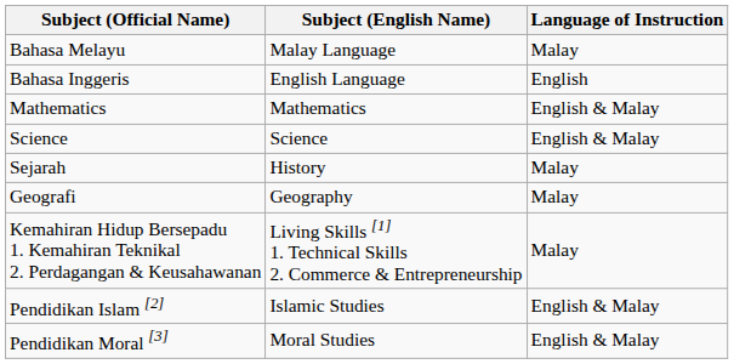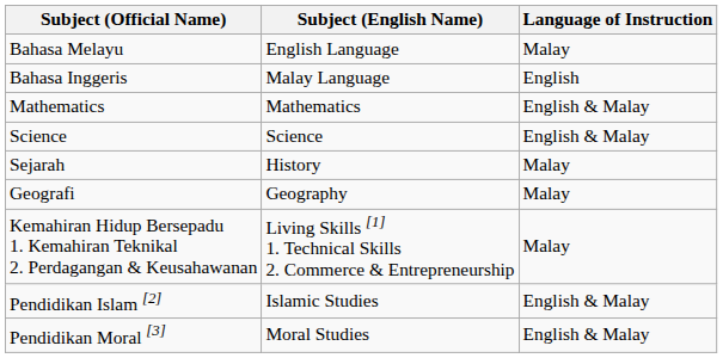 <table class="wikitable">
 <tr>
 <th>Subject (Official Name)</th>
 <th>Subject (English Name)</th>
 <th>Language of Instruction</th>
 </tr>
 <tr>
 <td>Bahasa Melayu</td>
-<td>Malay Language</td>
+<td>English Language</td>
 <td>Malay</td>
 </tr>
 <tr>
 <td>Bahasa Inggeris</td>
-<td>English Language</td>
+<td>Malay Language</td>
 <td>English</td>
 </tr>
 <tr>
 <td>Mathematics</td>
 <td>Mathematics</td>
 <td>English & Malay</td>
 </tr>
 <tr>
 <td>Science</td>
 <td>Science</td>
 <td>English & Malay</td>
 </tr>
 <tr>
 <td>Sejarah</td>
 <td>History</td>
 <td>Malay</td>
 </tr>
 <tr>
 <td>Geografi</td>
 <td>Geography</td>
 <td>Malay</td>
 </tr>
 <tr>
 <td>Kemahiran Hidup Bersepadu<br>1.      Kemahiran Teknikal<br>2.      Perdagangan &  Keusahawanan</td>
 <td>Living Skills <sup><em>[1]</em></sup><br>1.      Technical Skills<br>2.      Commerce &  Entrepreneurship</td>
 <td>Malay</td>
 </tr>
 <tr>
 <td>Pendidikan Islam <sup><em>[2]</em></sup></td>
 <td>Islamic Studies</td>
 <td>English & Malay</td>
 </tr>
 <tr>
 <td>Pendidikan Moral <sup><em>[3]</em></sup></td>
 <td>Moral Studies</td>
 <td>English & Malay</td>
 </tr>
 </table>
